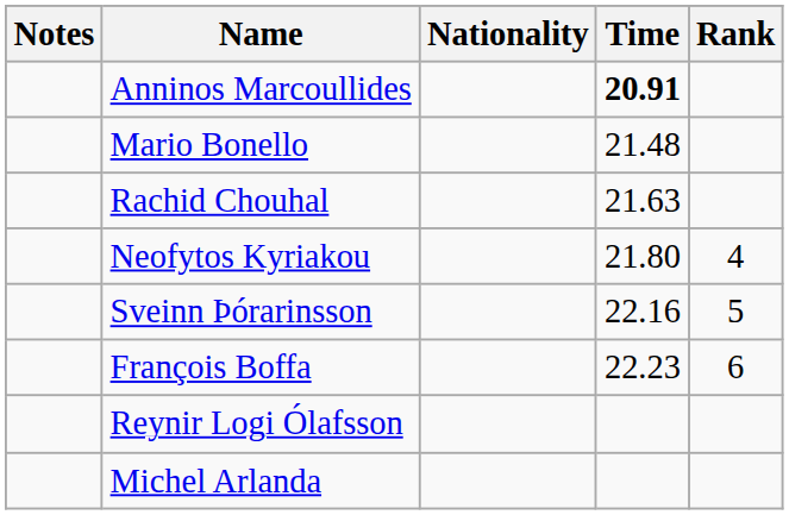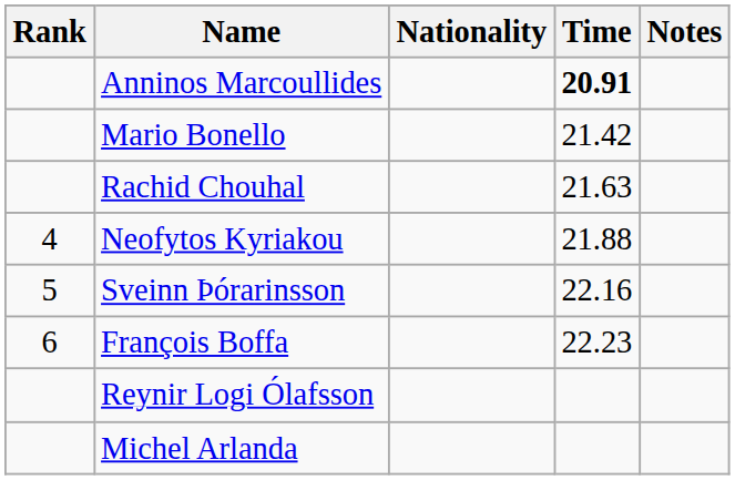 <table class="wikitable sortable" style="text-align:center; font-size:95%">
 <tr>
-<th>Notes</th>
+<th>Rank</th>
 <th>Name</th>
 <th>Nationality</th>
 <th>Time</th>
-<th>Rank</th>
+<th>Notes</th>
 </tr>
 <tr>
 <td></td>
 <td align=left><a href='#'>Anninos Marcoullides</a></td>
 <td align=left></td>
 <td><strong>20.91</strong></td>
 <td></td>
 </tr>
 <tr>
 <td></td>
 <td align=left><a href='#'>Mario Bonello</a></td>
 <td align=left></td>
-<td>21.48</td>
+<td>21.42</td>
 <td></td>
 </tr>
 <tr>
 <td></td>
 <td align=left><a href='#'>Rachid Chouhal</a></td>
 <td align=left></td>
 <td>21.63</td>
 <td></td>
 </tr>
 <tr>
-<td></td>
+<td>4</td>
 <td align=left><a href='#'>Neofytos Kyriakou</a></td>
 <td align=left></td>
-<td>21.80</td>
-<td>4</td>
+<td>21.88</td>
+<td></td>
 </tr>
 <tr>
-<td></td>
+<td>5</td>
 <td align=left><a href='#'>Sveinn Þórarinsson</a></td>
 <td align=left></td>
 <td>22.16</td>
-<td>5</td>
+<td></td>
 </tr>
 <tr>
-<td></td>
+<td>6</td>
 <td align=left><a href='#'>François Boffa</a></td>
 <td align=left></td>
 <td>22.23</td>
-<td>6</td>
+<td></td>
 </tr>
 <tr>
 <td></td>
 <td align=left><a href='#'>Reynir Logi Ólafsson</a></td>
 <td align=left></td>
 <td></td>
 <td></td>
 </tr>
 <tr>
 <td></td>
 <td align=left><a href='#'>Michel Arlanda</a></td>
 <td align=left></td>
 <td></td>
 <td></td>
 </tr>
 </table>
